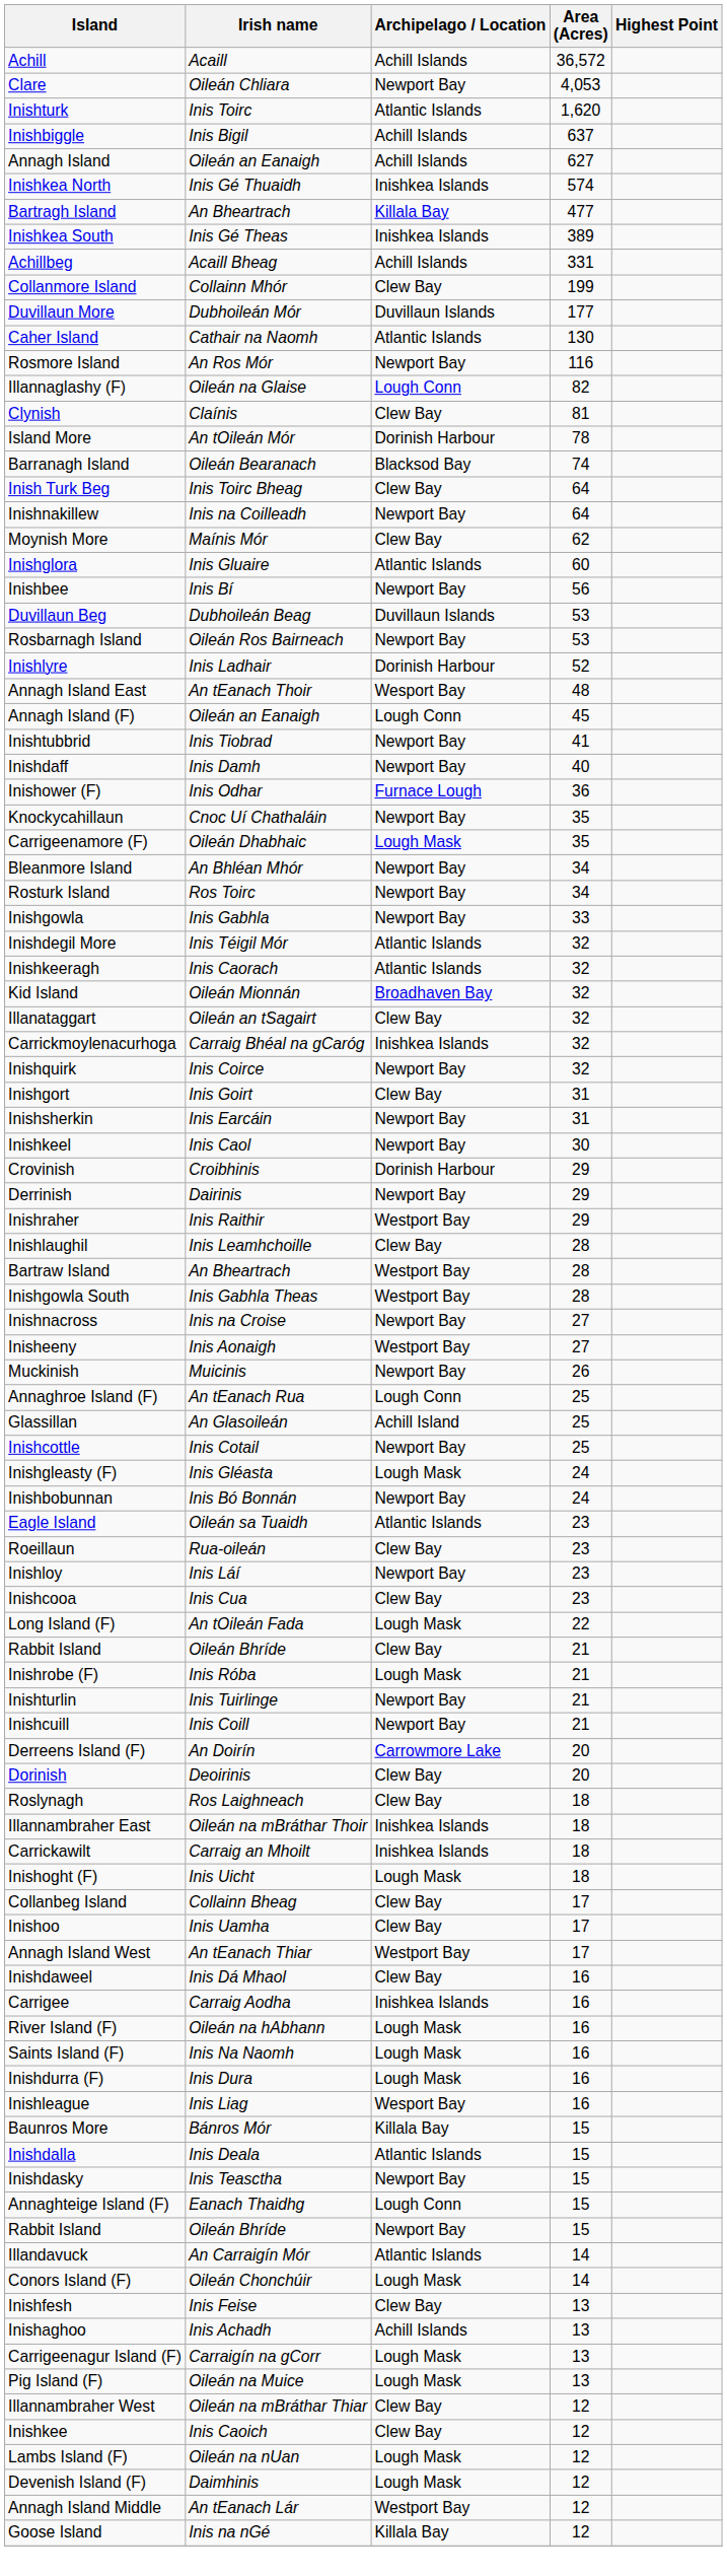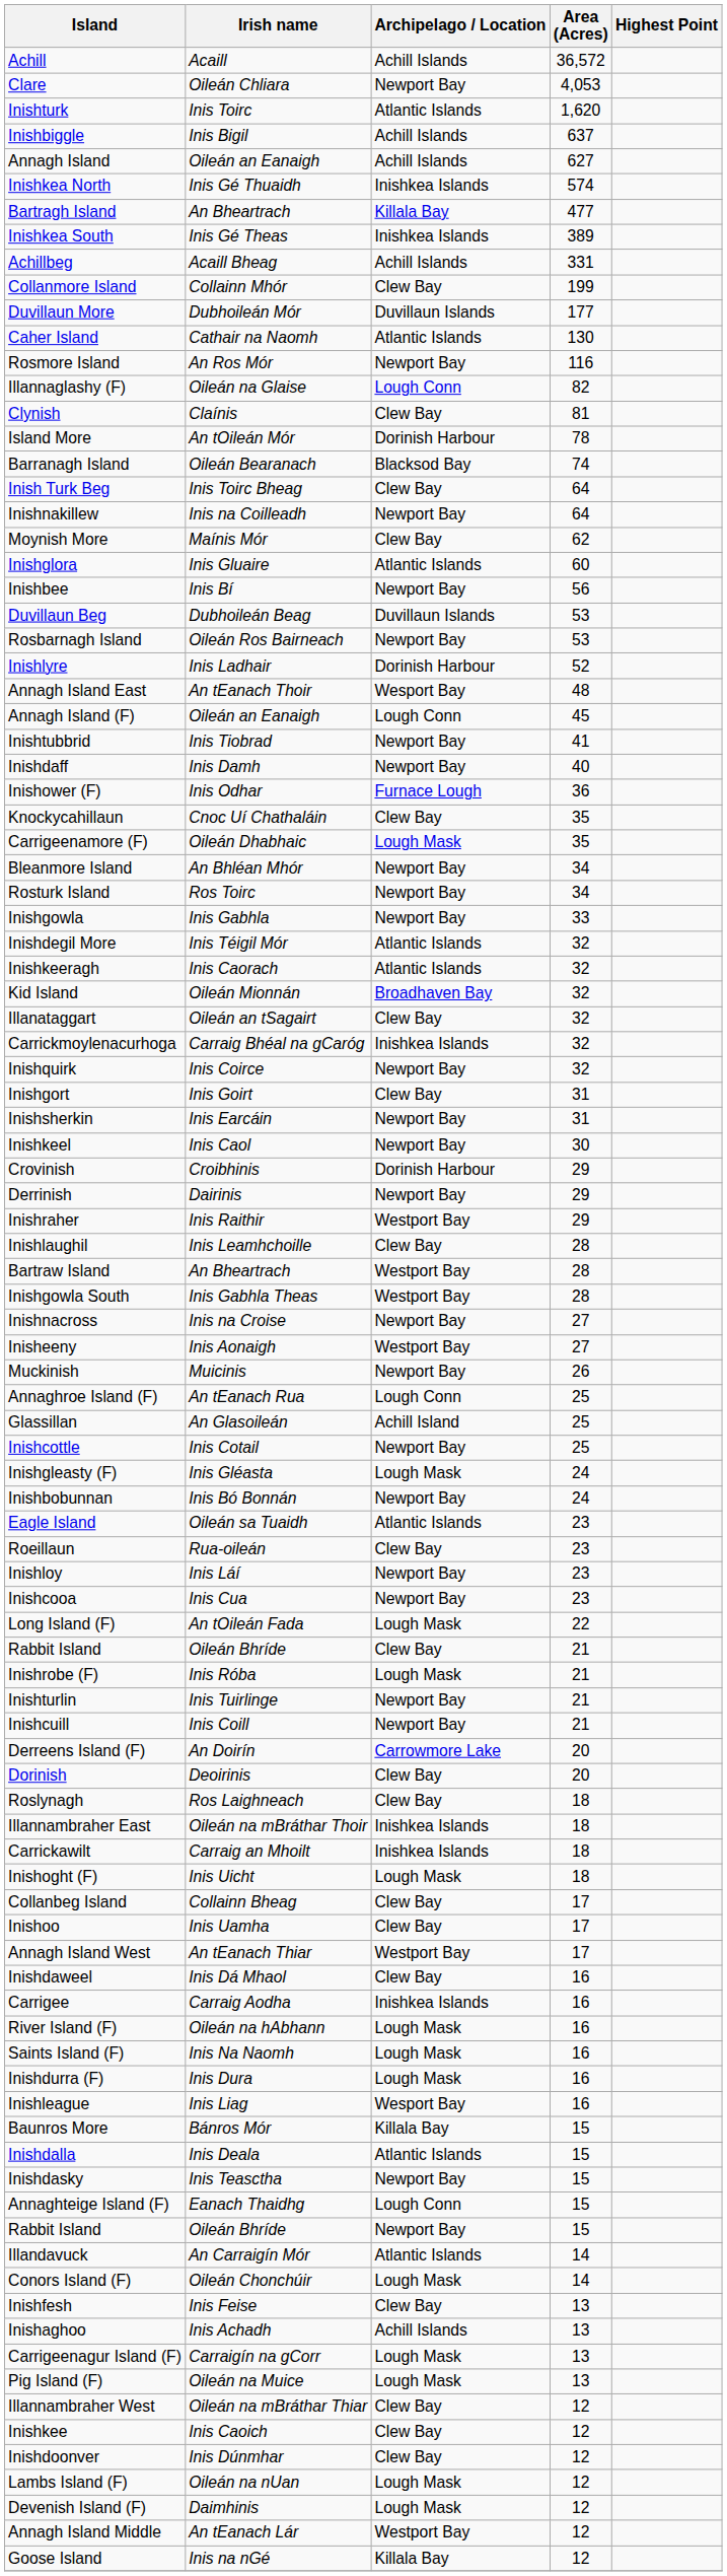 <table class="wikitable sortable">
 <tr>
 <th>Island</th>
 <th>Irish name</th>
 <th>Archipelago / Location</th>
 <th>Area<br>(Acres)</th>
 <th>Highest Point</th>
 </tr>
 <tr>
 <td><a href='#'>Achill</a></td>
 <td><em>Acaill</em></td>
 <td>Achill Islands</td>
 <td style="text-align:center;">36,572</td>
 <td style="text-align:center;"></td>
 </tr>
 <tr>
 <td><a href='#'>Clare</a></td>
 <td><em>Oileán Chliara</em></td>
 <td>Newport Bay</td>
 <td style="text-align:center;">4,053</td>
 <td style="text-align:center;"></td>
 </tr>
 <tr>
 <td><a href='#'>Inishturk</a></td>
 <td><em>Inis Toirc</em></td>
 <td>Atlantic Islands</td>
 <td style="text-align:center;">1,620</td>
 <td style="text-align:center;"></td>
 </tr>
 <tr>
 <td><a href='#'>Inishbiggle</a></td>
 <td><em>Inis Bigil</em></td>
 <td>Achill Islands</td>
 <td style="text-align:center;">637</td>
 <td style="text-align:center;"></td>
 </tr>
 <tr>
 <td>Annagh Island</td>
 <td><em>Oileán an Eanaigh</em></td>
 <td>Achill Islands</td>
 <td style="text-align:center;">627</td>
 <td style="text-align:center;"></td>
 </tr>
 <tr>
 <td><a href='#'>Inishkea North</a></td>
 <td><em>Inis Gé Thuaidh</em></td>
 <td>Inishkea Islands</td>
 <td style="text-align:center;">574</td>
 <td style="text-align:center;"></td>
 </tr>
 <tr>
 <td><a href='#'>Bartragh Island</a></td>
 <td><em>An Bheartrach</em></td>
 <td><a href='#'>Killala Bay</a></td>
 <td style="text-align:center;">477</td>
 <td style="text-align:center;"></td>
 </tr>
 <tr>
 <td><a href='#'>Inishkea South</a></td>
 <td><em>Inis Gé Theas</em></td>
 <td>Inishkea Islands</td>
 <td style="text-align:center;">389</td>
 <td style="text-align:center;"></td>
 </tr>
 <tr>
 <td><a href='#'>Achillbeg</a></td>
 <td><em>Acaill Bheag</em></td>
 <td>Achill Islands</td>
 <td style="text-align:center;">331</td>
 <td style="text-align:center;"></td>
 </tr>
 <tr>
 <td><a href='#'>Collanmore Island</a></td>
 <td><em>Collainn Mhór</em></td>
 <td>Clew Bay</td>
 <td style="text-align:center;">199</td>
 <td style="text-align:center;"></td>
 </tr>
 <tr>
 <td><a href='#'>Duvillaun More</a></td>
 <td><em>Dubhoileán Mór</em></td>
 <td>Duvillaun Islands</td>
 <td style="text-align:center;">177</td>
 <td style="text-align:center;"></td>
 </tr>
 <tr>
 <td><a href='#'>Caher Island</a></td>
 <td><em>Cathair na Naomh</em></td>
 <td>Atlantic Islands</td>
 <td style="text-align:center;">130</td>
 <td style="text-align:center;"></td>
 </tr>
 <tr>
 <td>Rosmore Island</td>
 <td><em>An Ros Mór</em></td>
 <td>Newport Bay</td>
 <td style="text-align:center;">116</td>
 <td style="text-align:center;"></td>
 </tr>
 <tr>
 <td>Illannaglashy (F)</td>
 <td><em>Oileán na Glaise</em></td>
 <td><a href='#'>Lough Conn</a></td>
 <td style="text-align:center;">82</td>
 <td style="text-align:center;"></td>
 </tr>
 <tr>
 <td><a href='#'>Clynish</a></td>
 <td><em>Claínis</em></td>
 <td>Clew Bay</td>
 <td style="text-align:center;">81</td>
 <td style="text-align:center;"></td>
 </tr>
 <tr>
 <td>Island More</td>
 <td><em>An tOileán Mór</em></td>
 <td>Dorinish Harbour</td>
 <td style="text-align:center;">78</td>
 <td style="text-align:center;"></td>
 </tr>
 <tr>
 <td>Barranagh Island</td>
 <td><em>Oileán Bearanach</em></td>
 <td>Blacksod Bay</td>
 <td style="text-align:center;">74</td>
 <td style="text-align:center;"></td>
 </tr>
 <tr>
 <td><a href='#'>Inish Turk Beg</a></td>
 <td><em>Inis Toirc Bheag</em></td>
 <td>Clew Bay</td>
 <td style="text-align:center;">64</td>
 <td style="text-align:center;"></td>
 </tr>
 <tr>
 <td>Inishnakillew</td>
 <td><em>Inis na Coilleadh</em></td>
 <td>Newport Bay</td>
 <td style="text-align:center;">64</td>
 <td style="text-align:center;"></td>
 </tr>
 <tr>
 <td>Moynish More</td>
 <td><em>Maínis Mór</em></td>
 <td>Clew Bay</td>
 <td style="text-align:center;">62</td>
 <td style="text-align:center;"></td>
 </tr>
 <tr>
 <td><a href='#'>Inishglora</a></td>
 <td><em>Inis Gluaire</em></td>
 <td>Atlantic Islands</td>
 <td style="text-align:center;">60</td>
 <td style="text-align:center;"></td>
 </tr>
 <tr>
 <td>Inishbee</td>
 <td><em>Inis Bí</em></td>
 <td>Newport Bay</td>
 <td style="text-align:center;">56</td>
 <td style="text-align:center;"></td>
 </tr>
 <tr>
 <td><a href='#'>Duvillaun Beg</a></td>
 <td><em>Dubhoileán Beag</em></td>
 <td>Duvillaun Islands</td>
 <td style="text-align:center;">53</td>
 <td style="text-align:center;"></td>
 </tr>
 <tr>
 <td>Rosbarnagh Island</td>
 <td><em>Oileán Ros Bairneach</em></td>
 <td>Newport Bay</td>
 <td style="text-align:center;">53</td>
 <td style="text-align:center;"></td>
 </tr>
 <tr>
 <td><a href='#'>Inishlyre</a></td>
 <td><em>Inis Ladhair</em></td>
 <td>Dorinish Harbour</td>
 <td style="text-align:center;">52</td>
 <td style="text-align:center;"></td>
 </tr>
 <tr>
 <td>Annagh Island East</td>
 <td><em>An tEanach Thoir</em></td>
 <td>Wesport Bay</td>
 <td style="text-align:center;">48</td>
 <td style="text-align:center;"></td>
 </tr>
 <tr>
 <td>Annagh Island (F)</td>
 <td><em>Oileán an Eanaigh</em></td>
 <td>Lough Conn</td>
 <td style="text-align:center;">45</td>
 <td style="text-align:center;"></td>
 </tr>
 <tr>
 <td>Inishtubbrid</td>
 <td><em>Inis Tiobrad</em></td>
 <td>Newport Bay</td>
 <td style="text-align:center;">41</td>
 <td style="text-align:center;"></td>
 </tr>
 <tr>
 <td>Inishdaff</td>
 <td><em>Inis Damh</em></td>
 <td>Newport Bay</td>
 <td style="text-align:center;">40</td>
 <td style="text-align:center;"></td>
 </tr>
 <tr>
 <td>Inishower (F)</td>
 <td><em>Inis Odhar</em></td>
 <td><a href='#'>Furnace Lough</a></td>
 <td style="text-align:center;">36</td>
 <td style="text-align:center;"></td>
 </tr>
 <tr>
 <td>Knockycahillaun</td>
 <td><em>Cnoc Uí Chathaláin</em></td>
-<td>Newport Bay</td>
+<td>Clew Bay</td>
 <td style="text-align:center;">35</td>
 <td style="text-align:center;"></td>
 </tr>
 <tr>
 <td>Carrigeenamore (F)</td>
 <td><em>Oileán Dhabhaic</em></td>
 <td><a href='#'>Lough Mask</a></td>
 <td style="text-align:center;">35</td>
 <td style="text-align:center;"></td>
 </tr>
 <tr>
 <td>Bleanmore Island</td>
 <td><em>An Bhléan Mhór</em></td>
 <td>Newport Bay</td>
 <td style="text-align:center;">34</td>
 <td style="text-align:center;"></td>
 </tr>
 <tr>
 <td>Rosturk Island</td>
 <td><em>Ros Toirc</em></td>
 <td>Newport Bay</td>
 <td style="text-align:center;">34</td>
 <td style="text-align:center;"></td>
 </tr>
 <tr>
 <td>Inishgowla</td>
 <td><em>Inis Gabhla</em></td>
 <td>Newport Bay</td>
 <td style="text-align:center;">33</td>
 <td style="text-align:center;"></td>
 </tr>
 <tr>
 <td>Inishdegil More</td>
 <td><em>Inis Téigil Mór</em></td>
 <td>Atlantic Islands</td>
 <td style="text-align:center;">32</td>
 <td style="text-align:center;"></td>
 </tr>
 <tr>
 <td>Inishkeeragh</td>
 <td><em>Inis Caorach</em></td>
 <td>Atlantic Islands</td>
 <td style="text-align:center;">32</td>
 <td style="text-align:center;"></td>
 </tr>
 <tr>
 <td>Kid Island</td>
 <td><em>Oileán Mionnán</em></td>
 <td><a href='#'>Broadhaven Bay</a></td>
 <td style="text-align:center;">32</td>
 <td style="text-align:center;"></td>
 </tr>
 <tr>
 <td>Illanataggart</td>
 <td><em>Oileán an tSagairt</em></td>
 <td>Clew Bay</td>
 <td style="text-align:center;">32</td>
 <td style="text-align:center;"></td>
 </tr>
 <tr>
 <td>Carrickmoylenacurhoga</td>
 <td><em>Carraig Bhéal na gCaróg</em></td>
 <td>Inishkea Islands</td>
 <td style="text-align:center;">32</td>
 <td style="text-align:center;"></td>
 </tr>
 <tr>
 <td>Inishquirk</td>
 <td><em>Inis Coirce</em></td>
 <td>Newport Bay</td>
 <td style="text-align:center;">32</td>
 <td style="text-align:center;"></td>
 </tr>
 <tr>
 <td>Inishgort</td>
 <td><em>Inis Goirt</em></td>
 <td>Clew Bay</td>
 <td style="text-align:center;">31</td>
 <td style="text-align:center;"></td>
 </tr>
 <tr>
 <td>Inishsherkin</td>
 <td><em>Inis Earcáin</em></td>
 <td>Newport Bay</td>
 <td style="text-align:center;">31</td>
 <td style="text-align:center;"></td>
 </tr>
 <tr>
 <td>Inishkeel</td>
 <td><em>Inis Caol</em></td>
 <td>Newport Bay</td>
 <td style="text-align:center;">30</td>
 <td style="text-align:center;"></td>
 </tr>
 <tr>
 <td>Crovinish</td>
 <td><em>Croibhinis</em></td>
 <td>Dorinish Harbour</td>
 <td style="text-align:center;">29</td>
 <td style="text-align:center;"></td>
 </tr>
 <tr>
 <td>Derrinish</td>
 <td><em>Dairinis</em></td>
 <td>Newport Bay</td>
 <td style="text-align:center;">29</td>
 <td style="text-align:center;"></td>
 </tr>
 <tr>
 <td>Inishraher</td>
 <td><em>Inis Raithir</em></td>
 <td>Westport Bay</td>
 <td style="text-align:center;">29</td>
 <td style="text-align:center;"></td>
 </tr>
 <tr>
 <td>Inishlaughil</td>
 <td><em>Inis Leamhchoille</em></td>
 <td>Clew Bay</td>
 <td style="text-align:center;">28</td>
 <td style="text-align:center;"></td>
 </tr>
 <tr>
 <td>Bartraw Island</td>
 <td><em>An Bheartrach</em></td>
 <td>Westport Bay</td>
 <td style="text-align:center;">28</td>
 <td style="text-align:center;"></td>
 </tr>
 <tr>
 <td>Inishgowla South</td>
 <td><em>Inis Gabhla Theas</em></td>
 <td>Westport Bay</td>
 <td style="text-align:center;">28</td>
 <td style="text-align:center;"></td>
 </tr>
 <tr>
 <td>Inishnacross</td>
 <td><em>Inis na Croise</em></td>
 <td>Newport Bay</td>
 <td style="text-align:center;">27</td>
 <td style="text-align:center;"></td>
 </tr>
 <tr>
 <td>Inisheeny</td>
 <td><em>Inis Aonaigh</em></td>
 <td>Westport Bay</td>
 <td style="text-align:center;">27</td>
 <td style="text-align:center;"></td>
 </tr>
 <tr>
 <td>Muckinish</td>
 <td><em>Muicinis</em></td>
 <td>Newport Bay</td>
 <td style="text-align:center;">26</td>
 <td style="text-align:center;"></td>
 </tr>
 <tr>
 <td>Annaghroe Island (F)</td>
 <td><em>An tEanach Rua</em></td>
 <td>Lough Conn</td>
 <td style="text-align:center;">25</td>
 <td style="text-align:center;"></td>
 </tr>
 <tr>
 <td>Glassillan</td>
 <td><em>An Glasoileán</em></td>
 <td>Achill Island</td>
 <td style="text-align:center;">25</td>
 <td style="text-align:center;"></td>
 </tr>
 <tr>
 <td><a href='#'>Inishcottle</a></td>
 <td><em>Inis Cotail</em></td>
 <td>Newport Bay</td>
 <td style="text-align:center;">25</td>
 <td style="text-align:center;"></td>
 </tr>
 <tr>
 <td>Inishgleasty (F)</td>
 <td><em>Inis Gléasta</em></td>
 <td>Lough Mask</td>
 <td style="text-align:center;">24</td>
 <td style="text-align:center;"></td>
 </tr>
 <tr>
 <td>Inishbobunnan</td>
 <td><em>Inis Bó Bonnán</em></td>
 <td>Newport Bay</td>
 <td style="text-align:center;">24</td>
 <td style="text-align:center;"></td>
 </tr>
 <tr>
 <td><a href='#'>Eagle Island</a></td>
 <td><em>Oileán sa Tuaidh</em></td>
 <td>Atlantic Islands</td>
 <td style="text-align:center;">23</td>
 <td style="text-align:center;"></td>
 </tr>
 <tr>
 <td>Roeillaun</td>
 <td><em>Rua-oileán</em></td>
 <td>Clew Bay</td>
 <td style="text-align:center;">23</td>
 <td style="text-align:center;"></td>
 </tr>
 <tr>
 <td>Inishloy</td>
 <td><em>Inis Láí</em></td>
 <td>Newport Bay</td>
 <td style="text-align:center;">23</td>
 <td style="text-align:center;"></td>
 </tr>
 <tr>
 <td>Inishcooa</td>
 <td><em>Inis Cua</em></td>
-<td>Clew Bay</td>
+<td>Newport Bay</td>
 <td style="text-align:center;">23</td>
 <td style="text-align:center;"></td>
 </tr>
 <tr>
 <td>Long Island (F)</td>
 <td><em>An tOileán Fada</em></td>
 <td>Lough Mask</td>
 <td style="text-align:center;">22</td>
 <td style="text-align:center;"></td>
 </tr>
 <tr>
 <td>Rabbit Island</td>
 <td><em>Oileán Bhríde</em></td>
 <td>Clew Bay</td>
 <td style="text-align:center;">21</td>
 <td style="text-align:center;"></td>
 </tr>
 <tr>
 <td>Inishrobe (F)</td>
 <td><em>Inis Róba</em></td>
 <td>Lough Mask</td>
 <td style="text-align:center;">21</td>
 <td style="text-align:center;"></td>
 </tr>
 <tr>
 <td>Inishturlin</td>
 <td><em>Inis Tuirlinge</em></td>
 <td>Newport Bay</td>
 <td style="text-align:center;">21</td>
 <td style="text-align:center;"></td>
 </tr>
 <tr>
 <td>Inishcuill</td>
 <td><em>Inis Coill</em></td>
 <td>Newport Bay</td>
 <td style="text-align:center;">21</td>
 <td style="text-align:center;"></td>
 </tr>
 <tr>
 <td>Derreens Island (F)</td>
 <td><em>An Doirín</em></td>
 <td><a href='#'>Carrowmore Lake</a></td>
 <td style="text-align:center;">20</td>
 <td style="text-align:center;"></td>
 </tr>
 <tr>
 <td><a href='#'>Dorinish</a></td>
 <td><em>Deoirinis</em></td>
 <td>Clew Bay</td>
 <td style="text-align:center;">20</td>
 <td style="text-align:center;"></td>
 </tr>
 <tr>
 <td>Roslynagh</td>
 <td><em>Ros Laighneach</em></td>
 <td>Clew Bay</td>
 <td style="text-align:center;">18</td>
 <td style="text-align:center;"></td>
 </tr>
 <tr>
 <td>Illannambraher East</td>
 <td><em>Oileán na mBráthar Thoir</em></td>
 <td>Inishkea Islands</td>
 <td style="text-align:center;">18</td>
 <td style="text-align:center;"></td>
 </tr>
 <tr>
 <td>Carrickawilt</td>
 <td><em>Carraig an Mhoilt</em></td>
 <td>Inishkea Islands</td>
 <td style="text-align:center;">18</td>
 <td style="text-align:center;"></td>
 </tr>
 <tr>
 <td>Inishoght (F)</td>
 <td><em>Inis Uicht</em></td>
 <td>Lough Mask</td>
 <td style="text-align:center;">18</td>
 <td style="text-align:center;"></td>
 </tr>
 <tr>
 <td>Collanbeg Island</td>
 <td><em>Collainn Bheag</em></td>
 <td>Clew Bay</td>
 <td style="text-align:center;">17</td>
 <td style="text-align:center;"></td>
 </tr>
 <tr>
 <td>Inishoo</td>
 <td><em>Inis Uamha</em></td>
 <td>Clew Bay</td>
 <td style="text-align:center;">17</td>
 <td style="text-align:center;"></td>
 </tr>
 <tr>
 <td>Annagh Island West</td>
 <td><em>An tEanach Thiar</em></td>
 <td>Westport Bay</td>
 <td style="text-align:center;">17</td>
 <td style="text-align:center;"></td>
 </tr>
 <tr>
 <td>Inishdaweel</td>
 <td><em>Inis Dá Mhaol</em></td>
 <td>Clew Bay</td>
 <td style="text-align:center;">16</td>
 <td style="text-align:center;"></td>
 </tr>
 <tr>
 <td>Carrigee</td>
 <td><em>Carraig Aodha</em></td>
 <td>Inishkea Islands</td>
 <td style="text-align:center;">16</td>
 <td style="text-align:center;"></td>
 </tr>
 <tr>
 <td>River Island (F)</td>
 <td><em>Oileán na hAbhann</em></td>
 <td>Lough Mask</td>
 <td style="text-align:center;">16</td>
 <td style="text-align:center;"></td>
 </tr>
 <tr>
 <td>Saints Island (F)</td>
 <td><em>Inis Na Naomh</em></td>
 <td>Lough Mask</td>
 <td style="text-align:center;">16</td>
 <td style="text-align:center;"></td>
 </tr>
 <tr>
 <td>Inishdurra (F)</td>
 <td><em>Inis Dura</em></td>
 <td>Lough Mask</td>
 <td style="text-align:center;">16</td>
 <td style="text-align:center;"></td>
 </tr>
 <tr>
 <td>Inishleague</td>
 <td><em>Inis Liag</em></td>
 <td>Wesport Bay</td>
 <td style="text-align:center;">16</td>
 <td style="text-align:center;"></td>
 </tr>
 <tr>
 <td>Baunros More</td>
 <td><em>Bánros Mór</em></td>
 <td>Killala Bay</td>
 <td style="text-align:center;">15</td>
 <td style="text-align:center;"></td>
 </tr>
 <tr>
 <td><a href='#'>Inishdalla</a></td>
 <td><em>Inis Deala</em></td>
 <td>Atlantic Islands</td>
 <td style="text-align:center;">15</td>
 <td style="text-align:center;"></td>
 </tr>
 <tr>
 <td>Inishdasky</td>
 <td><em>Inis Teasctha</em></td>
 <td>Newport Bay</td>
 <td style="text-align:center;">15</td>
 <td style="text-align:center;"></td>
 </tr>
 <tr>
 <td>Annaghteige Island (F)</td>
 <td><em> Eanach Thaidhg</em></td>
 <td>Lough Conn</td>
 <td style="text-align:center;">15</td>
 <td style="text-align:center;"></td>
 </tr>
 <tr>
 <td>Rabbit Island</td>
 <td><em>Oileán Bhríde</em></td>
 <td>Newport Bay</td>
 <td style="text-align:center;">15</td>
 <td style="text-align:center;"></td>
 </tr>
 <tr>
 <td>Illandavuck</td>
 <td><em>An Carraigín Mór</em></td>
 <td>Atlantic Islands</td>
 <td style="text-align:center;">14</td>
 <td style="text-align:center;"></td>
 </tr>
 <tr>
 <td>Conors Island (F)</td>
 <td><em>Oileán Chonchúir</em></td>
 <td>Lough Mask</td>
 <td style="text-align:center;">14</td>
 <td style="text-align:center;"></td>
 </tr>
 <tr>
 <td>Inishfesh</td>
 <td><em>Inis Feise</em></td>
 <td>Clew Bay</td>
 <td style="text-align:center;">13</td>
 <td style="text-align:center;"></td>
 </tr>
 <tr>
 <td>Inishaghoo</td>
 <td><em>Inis Achadh</em></td>
 <td>Achill Islands</td>
 <td style="text-align:center;">13</td>
 <td style="text-align:center;"></td>
 </tr>
 <tr>
 <td>Carrigeenagur Island (F)</td>
 <td><em>Carraigín na gCorr</em></td>
 <td>Lough Mask</td>
 <td style="text-align:center;">13</td>
 <td style="text-align:center;"></td>
 </tr>
 <tr>
 <td>Pig Island (F)</td>
 <td><em>Oileán na Muice</em></td>
 <td>Lough Mask</td>
 <td style="text-align:center;">13</td>
 <td style="text-align:center;"></td>
 </tr>
 <tr>
 <td>Illannambraher West</td>
 <td><em>Oileán na mBráthar Thiar</em></td>
 <td>Clew Bay</td>
 <td style="text-align:center;">12</td>
 <td style="text-align:center;"></td>
 </tr>
 <tr>
 <td>Inishkee</td>
 <td><em>Inis Caoich</em></td>
 <td>Clew Bay</td>
 <td style="text-align:center;">12</td>
 <td style="text-align:center;"></td>
 </tr>
 <tr>
+<td>Inishdoonver</td>
+<td><em>Inis Dúnmhar</em></td>
+<td>Clew Bay</td>
+<td style="text-align:center;">12</td>
+<td style="text-align:center;"></td>
+</tr>
+<tr>
 <td>Lambs Island (F)</td>
 <td><em>Oileán na nUan</em></td>
 <td>Lough Mask</td>
 <td style="text-align:center;">12</td>
 <td style="text-align:center;"></td>
 </tr>
 <tr>
 <td>Devenish Island (F)</td>
 <td><em>Daimhinis</em></td>
 <td>Lough Mask</td>
 <td style="text-align:center;">12</td>
 <td style="text-align:center;"></td>
 </tr>
 <tr>
 <td>Annagh Island Middle</td>
 <td><em>An tEanach Lár</em></td>
 <td>Westport Bay</td>
 <td style="text-align:center;">12</td>
 <td style="text-align:center;"></td>
 </tr>
 <tr>
 <td>Goose Island</td>
 <td><em>Inis na nGé</em></td>
 <td>Killala Bay</td>
 <td style="text-align:center;">12</td>
 <td style="text-align:center;"></td>
 </tr>
 <tr>
 </tr>
 </table>
